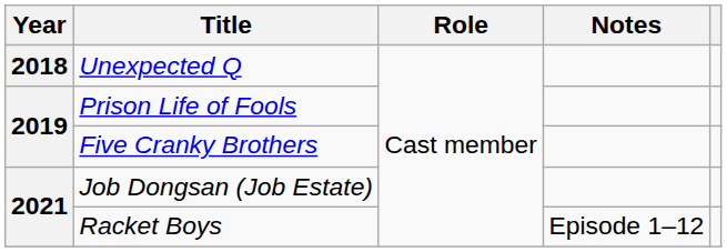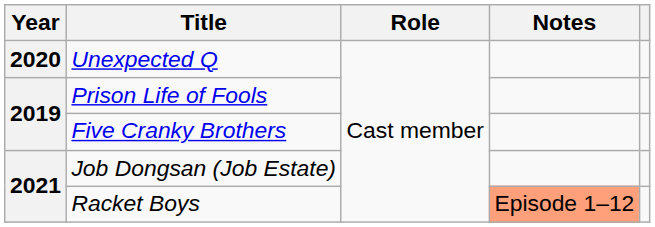 <table class="wikitable plainrowheaders sortable">
 <tr>
 <th scope="col">Year</th>
 <th scope="col">Title</th>
 <th scope="col">Role</th>
 <th scope="col">Notes</th>
 <th scope="col" class="unsortable"></th>
 </tr>
 <tr>
-<th scope="row">2018</th>
+<th scope="row">2020</th>
 <td><em><a href='#'>Unexpected Q</a></em></td>
 <td rowspan="5">Cast member</td>
 <td></td>
 <td style="text-align:center"></td>
 </tr>
 <tr>
 <th scope="row" rowspan="2">2019</th>
 <td><em><a href='#'>Prison Life of Fools</a></em></td>
 <td></td>
 <td style="text-align:center"></td>
 </tr>
 <tr>
 <td><em><a href='#'>Five Cranky Brothers</a></em></td>
 <td></td>
 <td style="text-align:center"></td>
 </tr>
 <tr>
 <th scope="row" rowspan="2">2021</th>
 <td><em>Job Dongsan (Job Estate)</em></td>
 <td></td>
 <td style="text-align:center"></td>
 </tr>
 <tr>
 <td><em>Racket Boys</em></td>
-<td>Episode 1–12</td>
+<td style="background: lightsalmon;">Episode 1–12</td>
 <td style="text-align:center"></td>
 </tr>
 </table>
